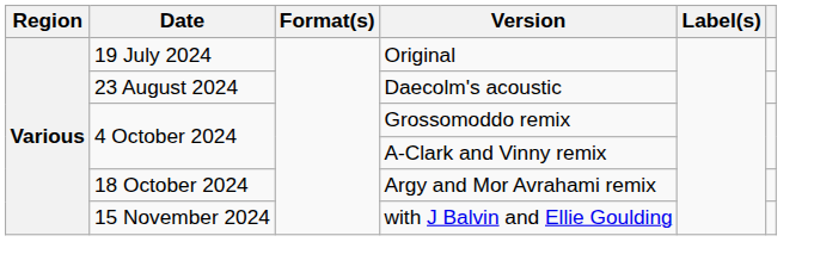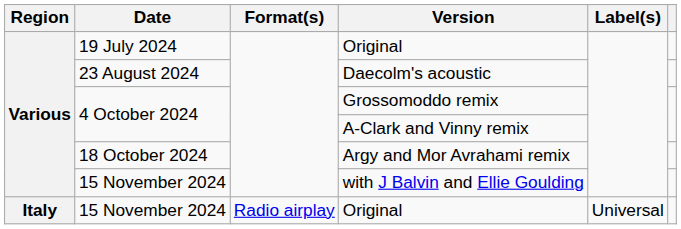 <table class="wikitable plainrowheaders">
 <tr>
 <th scope="col">Region</th>
 <th scope="col">Date</th>
 <th scope="col">Format(s)</th>
 <th scope="col">Version</th>
 <th scope="col">Label(s)</th>
 <th scope="col"></th>
 </tr>
 <tr>
 <th rowspan="6" scope="row">Various</th>
 <td>19 July 2024</td>
 <td rowspan="6"></td>
 <td>Original</td>
 <td rowspan="6"></td>
 <td></td>
 </tr>
 <tr>
 <td>23 August 2024</td>
 <td>Daecolm's acoustic</td>
 <td></td>
 </tr>
 <tr>
 <td rowspan="2">4 October 2024</td>
 <td>Grossomoddo remix</td>
 <td rowspan="2"></td>
 </tr>
 <tr>
 <td>A-Clark and Vinny remix</td>
 </tr>
 <tr>
 <td>18 October 2024</td>
 <td>Argy and Mor Avrahami remix</td>
 <td></td>
 </tr>
 <tr>
 <td>15 November 2024</td>
 <td>with <a href='#'>J Balvin</a> and <a href='#'>Ellie Goulding</a></td>
 <td></td>
 </tr>
+<tr>
+<th scope="row">Italy</th>
+<td>15 November 2024</td>
+<td><a href='#'>Radio airplay</a></td>
+<td>Original</td>
+<td>Universal</td>
+<td></td>
+</tr>
 </table>
